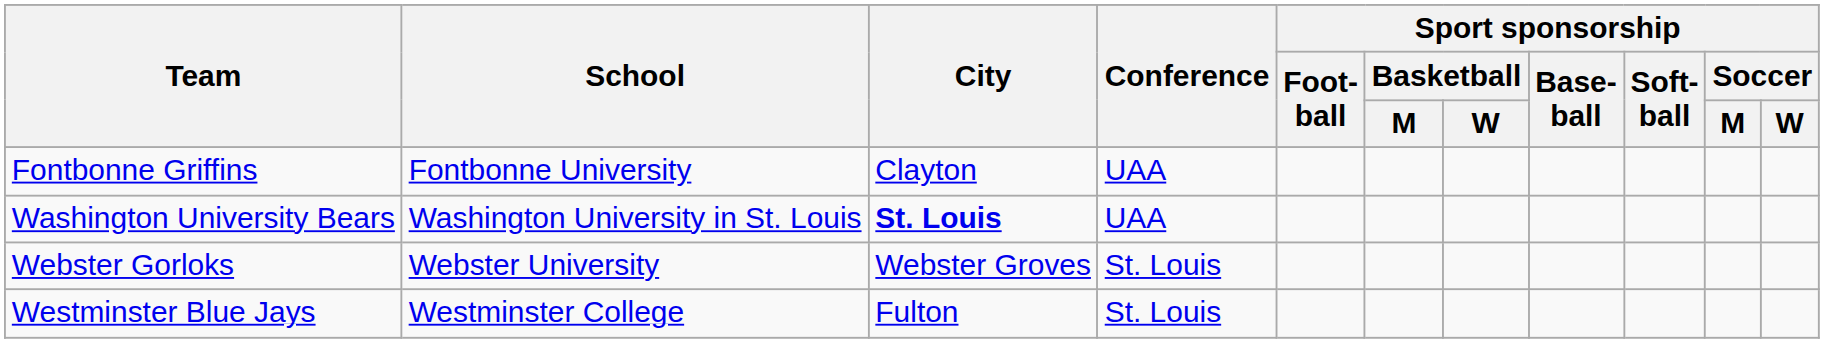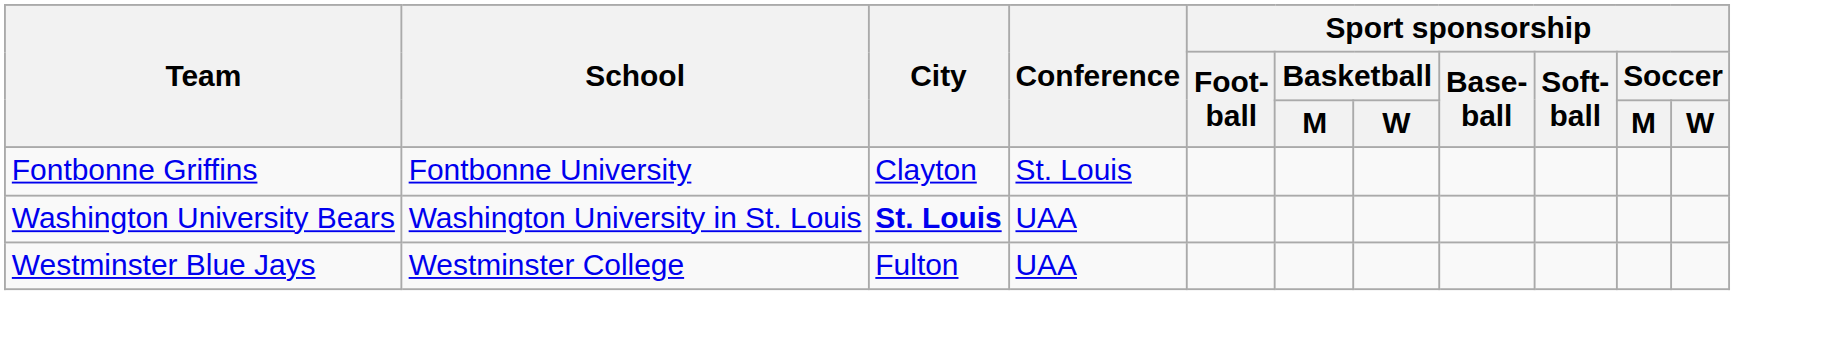 <table class="sortable wikitable">
 <tr>
 <th rowspan=3>Team</th>
 <th rowspan=3>School</th>
 <th rowspan=3>City</th>
 <th rowspan=3>Conference</th>
 <th colspan=7>Sport sponsorship</th>
 </tr>
 <tr>
 <th rowspan=2>Foot-<br>ball</th>
 <th colspan=2>Basketball</th>
 <th rowspan=2>Base-<br>ball</th>
 <th rowspan=2>Soft-<br>ball</th>
 <th colspan=2>Soccer</th>
 </tr>
 <tr>
 <th>M</th>
 <th>W</th>
 <th>M</th>
 <th>W</th>
 </tr>
 <tr>
 <td><a href='#'>Fontbonne Griffins</a></td>
 <td><a href='#'>Fontbonne University</a></td>
 <td><a href='#'>Clayton</a></td>
-<td><a href='#'>UAA</a></td>
+<td><a href='#'>St. Louis</a></td>
 <td> </td>
 <td></td>
 <td></td>
 <td></td>
 <td></td>
 <td></td>
 <td></td>
 </tr>
 <tr>
 <td><a href='#'>Washington University Bears</a></td>
 <td><a href='#'>Washington University in St. Louis</a></td>
 <td><strong><a href='#'>St. Louis</a></strong></td>
 <td><a href='#'>UAA</a></td>
 <td> </td>
 <td></td>
 <td></td>
 <td></td>
 <td></td>
 <td></td>
 <td></td>
 </tr>
 <tr>
-<td><a href='#'>Webster Gorloks</a></td>
-<td><a href='#'>Webster University</a></td>
-<td><a href='#'>Webster Groves</a></td>
-<td><a href='#'>St. Louis</a></td>
-<td></td>
-<td></td>
-<td></td>
-<td></td>
-<td></td>
-<td></td>
-<td></td>
-</tr>
-<tr>
 <td><a href='#'>Westminster Blue Jays</a></td>
 <td><a href='#'>Westminster College</a></td>
 <td><a href='#'>Fulton</a></td>
-<td><a href='#'>St. Louis</a></td>
+<td><a href='#'>UAA</a></td>
 <td> </td>
 <td></td>
 <td></td>
 <td></td>
 <td></td>
 <td></td>
 <td></td>
 </tr>
 </table>
